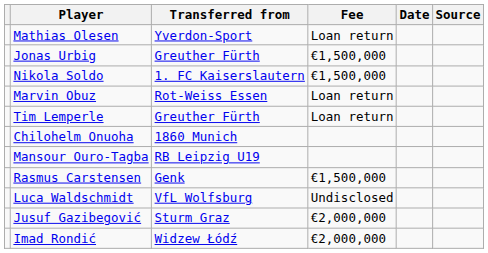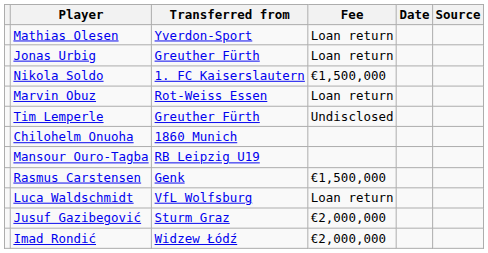 <table class="wikitable plainrowheaders sortable">
 <tr>
 <th></th>
 <th scope="col">Player</th>
 <th>Transferred from</th>
 <th style="width: 80px;">Fee</th>
 <th scope="col">Date</th>
 <th scope="col">Source</th>
 </tr>
 <tr>
 <td align="center"></td>
 <td> <a href='#'>Mathias Olesen</a></td>
 <td> <a href='#'>Yverdon-Sport</a></td>
 <td>Loan return</td>
 <td></td>
 <td></td>
 </tr>
 <tr>
 <td align="center"></td>
 <td> <a href='#'>Jonas Urbig</a></td>
 <td> <a href='#'>Greuther Fürth</a></td>
-<td>€1,500,000</td>
+<td>Loan return</td>
 <td></td>
 <td></td>
 </tr>
 <tr>
 <td align="center"></td>
 <td> <a href='#'>Nikola Soldo</a></td>
 <td> <a href='#'>1. FC Kaiserslautern</a></td>
 <td>€1,500,000</td>
 <td></td>
 <td></td>
 </tr>
 <tr>
 <td align="center"></td>
 <td> <a href='#'>Marvin Obuz</a></td>
 <td> <a href='#'>Rot-Weiss Essen</a></td>
 <td>Loan return</td>
 <td></td>
 <td></td>
 </tr>
 <tr>
 <td align="center"></td>
 <td> <a href='#'>Tim Lemperle</a></td>
 <td> <a href='#'>Greuther Fürth</a></td>
-<td>Loan return</td>
+<td>Undisclosed</td>
 <td></td>
 <td></td>
 </tr>
 <tr>
 <td align="center"></td>
 <td> <a href='#'>Chilohelm Onuoha</a></td>
 <td> <a href='#'>1860 Munich</a></td>
 <td></td>
 <td></td>
 <td></td>
 </tr>
 <tr>
 <td align="center"></td>
 <td> <a href='#'>Mansour Ouro-Tagba</a></td>
 <td> <a href='#'>RB Leipzig U19</a></td>
 <td></td>
 <td></td>
 <td></td>
 </tr>
 <tr>
 <td align="center"></td>
 <td> <a href='#'>Rasmus Carstensen</a></td>
 <td> <a href='#'>Genk</a></td>
 <td>€1,500,000</td>
 <td></td>
 <td></td>
 </tr>
 <tr>
 <td align="center"></td>
 <td> <a href='#'>Luca Waldschmidt</a></td>
 <td> <a href='#'>VfL Wolfsburg</a></td>
-<td>Undisclosed</td>
+<td>Loan return</td>
 <td></td>
 <td></td>
 </tr>
 <tr>
 <td align="center"></td>
 <td> <a href='#'>Jusuf Gazibegović</a></td>
 <td> <a href='#'>Sturm Graz</a></td>
 <td>€2,000,000</td>
 <td></td>
 <td></td>
 </tr>
 <tr>
 <td align="center"></td>
 <td> <a href='#'>Imad Rondić</a></td>
 <td> <a href='#'>Widzew Łódź</a></td>
 <td>€2,000,000</td>
 <td></td>
 <td></td>
 </tr>
 </table>
